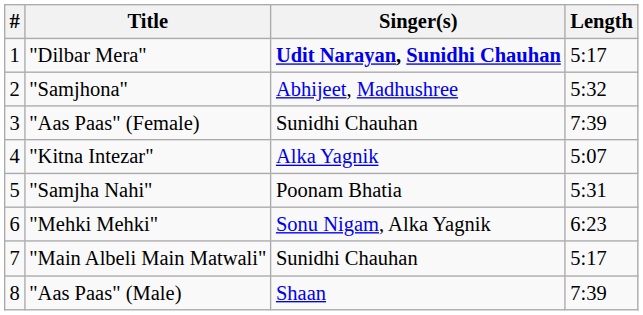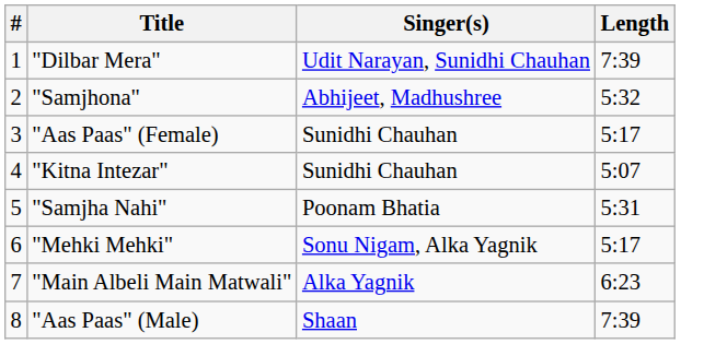 <table class="wikitable" style="font-size:95%;">
 <tr>
 <th>#</th>
 <th>Title</th>
 <th>Singer(s)</th>
 <th>Length</th>
 </tr>
 <tr>
 <td>1</td>
 <td>"Dilbar Mera"</td>
-<td><strong><a href='#'>Udit Narayan</a>, <a href='#'>Sunidhi Chauhan</a></strong></td>
-<td>5:17</td>
+<td><a href='#'>Udit Narayan</a>, <a href='#'>Sunidhi Chauhan</a></td>
+<td>7:39</td>
 </tr>
 <tr>
 <td>2</td>
 <td>"Samjhona"</td>
 <td><a href='#'>Abhijeet</a>, <a href='#'>Madhushree</a></td>
 <td>5:32</td>
 </tr>
 <tr>
 <td>3</td>
 <td>"Aas Paas" (Female)</td>
 <td>Sunidhi Chauhan</td>
-<td>7:39</td>
+<td>5:17</td>
 </tr>
 <tr>
 <td>4</td>
 <td>"Kitna Intezar"</td>
-<td><a href='#'>Alka Yagnik</a></td>
+<td>Sunidhi Chauhan</td>
 <td>5:07</td>
 </tr>
 <tr>
 <td>5</td>
 <td>"Samjha Nahi"</td>
 <td>Poonam Bhatia</td>
 <td>5:31</td>
 </tr>
 <tr>
 <td>6</td>
 <td>"Mehki Mehki"</td>
 <td><a href='#'>Sonu Nigam</a>, Alka Yagnik</td>
-<td>6:23</td>
+<td>5:17</td>
 </tr>
 <tr>
 <td>7</td>
 <td>"Main Albeli Main Matwali"</td>
-<td>Sunidhi Chauhan</td>
-<td>5:17</td>
+<td><a href='#'>Alka Yagnik</a></td>
+<td>6:23</td>
 </tr>
 <tr>
 <td>8</td>
 <td>"Aas Paas" (Male)</td>
 <td><a href='#'>Shaan</a></td>
 <td>7:39</td>
 </tr>
 </table>
